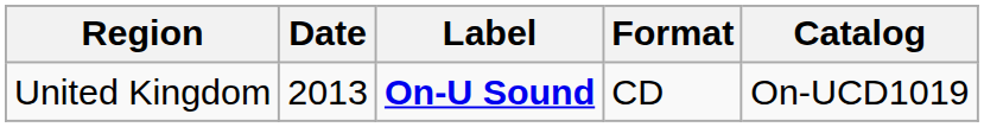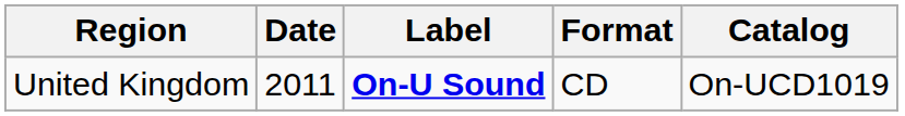 <table class="wikitable">
 <tr>
 <th>Region</th>
 <th>Date</th>
 <th>Label</th>
 <th>Format</th>
 <th>Catalog</th>
 </tr>
 <tr>
 <td>United Kingdom</td>
-<td>2013</td>
+<td>2011</td>
 <td><strong><a href='#'>On-U Sound</a></strong></td>
 <td>CD</td>
 <td>On-UCD1019</td>
 </tr>
 </table>
